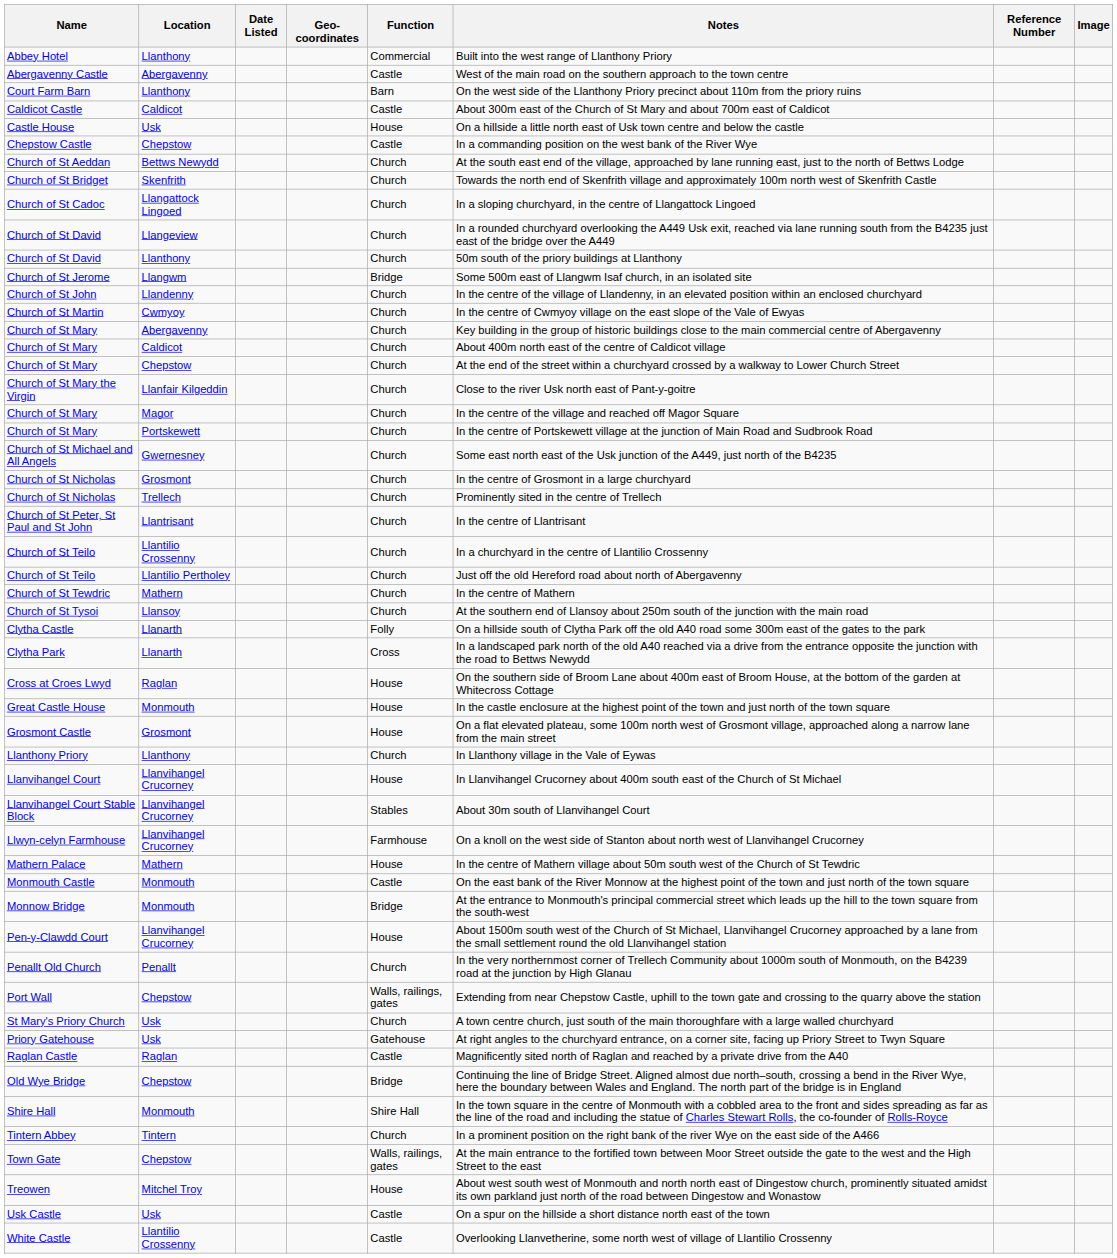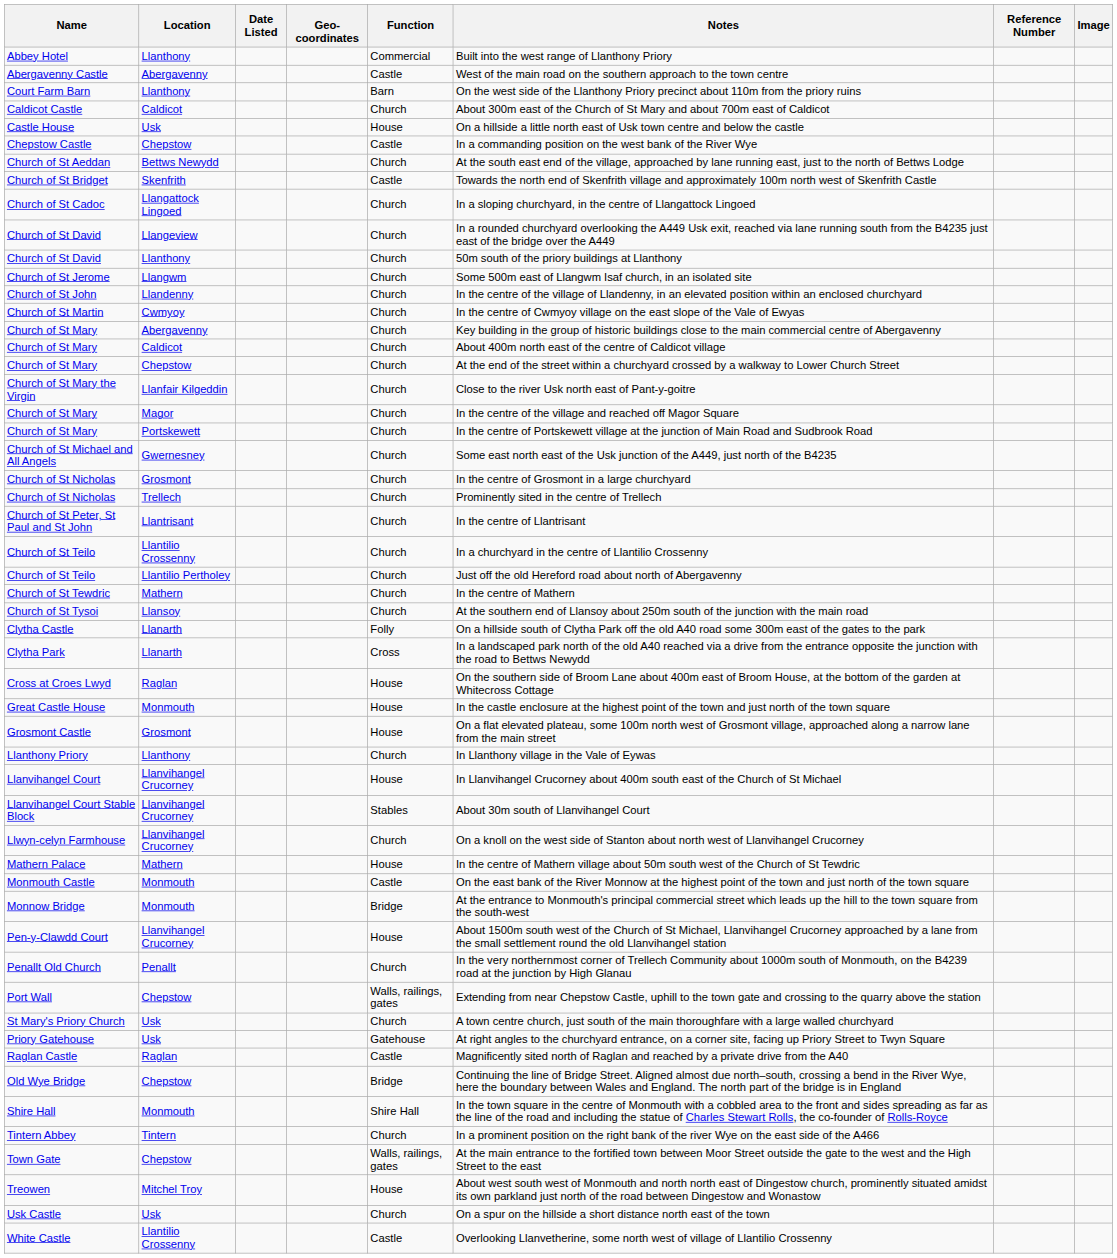 <table class="RM_table wikitable sortable plainlinks" style="width:100%; font-size:100%; margin-top:0.5em;">
 <tr>
 <th scope="col">Name</th>
 <th scope="col">Location</th>
 <th scope="col">Date Listed</th>
 <th scope="col" class="unsortable"><br>Geo-coordinates</th>
 <th scope="col">Function</th>
 <th scope="col" class="unsortable">Notes</th>
 <th scope="col">Reference Number</th>
 <th scope="col" class="unsortable">Image</th>
 </tr>
 <tr class="with_image; text-align: center">
 <td><a href='#'>Abbey Hotel</a></td>
 <td><a href='#'>Llanthony</a></td>
 <td></td>
 <td><br></td>
 <td>Commercial</td>
 <td>Built into the west range of Llanthony Priory</td>
 <td></td>
 <td></td>
 </tr>
 <tr class="with_image; text-align: center">
 <td><a href='#'>Abergavenny Castle</a></td>
 <td><a href='#'>Abergavenny</a></td>
 <td></td>
 <td><br></td>
 <td>Castle</td>
 <td>West of the main road on the southern approach to the town centre</td>
 <td></td>
 <td></td>
 </tr>
 <tr class="with_image; text-align: center">
 <td><a href='#'>Court Farm Barn</a></td>
 <td><a href='#'>Llanthony</a></td>
 <td></td>
 <td><br></td>
 <td>Barn</td>
 <td>On the west side of the Llanthony Priory precinct about 110m from the priory ruins</td>
 <td></td>
 <td></td>
 </tr>
 <tr class="with_image; text-align: center">
 <td><a href='#'>Caldicot Castle</a></td>
 <td><a href='#'>Caldicot</a></td>
 <td></td>
 <td><br></td>
-<td>Castle</td>
+<td>Church</td>
 <td>About 300m east of the Church of St Mary and about 700m east of Caldicot</td>
 <td></td>
 <td></td>
 </tr>
 <tr class="with_image; text-align: center">
 <td><a href='#'>Castle House</a></td>
 <td><a href='#'>Usk</a></td>
 <td></td>
 <td><br></td>
 <td>House</td>
 <td>On a hillside a little north east of Usk town centre and below the castle</td>
 <td></td>
 <td></td>
 </tr>
 <tr class="with_image; text-align: center">
 <td><a href='#'>Chepstow Castle</a></td>
 <td><a href='#'>Chepstow</a></td>
 <td></td>
 <td><br></td>
 <td>Castle</td>
 <td>In a commanding position on the west bank of the River Wye</td>
 <td></td>
 <td></td>
 </tr>
 <tr class="with_image; text-align: center">
 <td><a href='#'>Church of St Aeddan</a></td>
 <td><a href='#'>Bettws Newydd</a></td>
 <td></td>
 <td><br></td>
 <td>Church</td>
 <td>At the south east end of the village, approached by lane running east, just to the north of Bettws Lodge</td>
 <td></td>
 <td></td>
 </tr>
 <tr class="with_image; text-align: center">
 <td><a href='#'>Church of St Bridget</a></td>
 <td><a href='#'>Skenfrith</a></td>
 <td></td>
 <td><br></td>
-<td>Church</td>
+<td>Castle</td>
 <td>Towards the north end of Skenfrith village and approximately 100m north west of Skenfrith Castle</td>
 <td></td>
 <td></td>
 </tr>
 <tr class="with_image; text-align: center">
 <td><a href='#'>Church of St Cadoc</a></td>
 <td><a href='#'>Llangattock Lingoed</a></td>
 <td></td>
 <td><br></td>
 <td>Church</td>
 <td>In a sloping churchyard, in the centre of Llangattock Lingoed</td>
 <td></td>
 <td></td>
 </tr>
 <tr class="with_image; text-align: center">
 <td><a href='#'>Church of St David</a></td>
 <td><a href='#'>Llangeview</a></td>
 <td></td>
 <td><br></td>
 <td>Church</td>
 <td>In a rounded churchyard overlooking the A449 Usk exit, reached via lane running south from the B4235 just east of the bridge over the A449</td>
 <td></td>
 <td></td>
 </tr>
 <tr class="with_image; text-align: center">
 <td><a href='#'>Church of St David</a></td>
 <td><a href='#'>Llanthony</a></td>
 <td></td>
 <td><br></td>
 <td>Church</td>
 <td>50m south of the priory buildings at Llanthony</td>
 <td></td>
 <td></td>
 </tr>
 <tr class="with_image; text-align: center">
 <td><a href='#'>Church of St Jerome</a></td>
 <td><a href='#'>Llangwm</a></td>
 <td></td>
 <td><br></td>
-<td>Bridge</td>
+<td>Church</td>
 <td>Some 500m east of Llangwm Isaf church, in an isolated site</td>
 <td></td>
 <td></td>
 </tr>
 <tr class="with_image; text-align: center">
 <td><a href='#'>Church of St John</a></td>
 <td><a href='#'>Llandenny</a></td>
 <td></td>
 <td><br></td>
 <td>Church</td>
 <td>In the centre of the village of Llandenny, in an elevated position within an enclosed churchyard</td>
 <td></td>
 <td></td>
 </tr>
 <tr class="with_image; text-align: center">
 <td><a href='#'>Church of St Martin</a></td>
 <td><a href='#'>Cwmyoy</a></td>
 <td></td>
 <td><br></td>
 <td>Church</td>
 <td>In the centre of Cwmyoy village on the east slope of the Vale of Ewyas</td>
 <td></td>
 <td></td>
 </tr>
 <tr class="with_image; text-align: center">
 <td><a href='#'>Church of St Mary</a></td>
 <td><a href='#'>Abergavenny</a></td>
 <td></td>
 <td><br></td>
 <td>Church</td>
 <td>Key building in the group of historic buildings close to the main commercial centre of Abergavenny</td>
 <td></td>
 <td></td>
 </tr>
 <tr class="with_image; text-align: center">
 <td><a href='#'>Church of St Mary</a></td>
 <td><a href='#'>Caldicot</a></td>
 <td></td>
 <td><br></td>
 <td>Church</td>
 <td>About 400m north east of the centre of Caldicot village</td>
 <td></td>
 <td></td>
 </tr>
 <tr class="with_image; text-align: center">
 <td><a href='#'>Church of St Mary</a></td>
 <td><a href='#'>Chepstow</a></td>
 <td></td>
 <td><br></td>
 <td>Church</td>
 <td>At the end of the street within a churchyard crossed by a walkway to Lower Church Street</td>
 <td></td>
 <td></td>
 </tr>
 <tr class="with_image; text-align: center">
 <td><a href='#'>Church of St Mary the Virgin</a></td>
 <td><a href='#'>Llanfair Kilgeddin</a></td>
 <td></td>
 <td><br></td>
 <td>Church</td>
 <td>Close to the river Usk  north east of Pant-y-goitre</td>
 <td></td>
 <td></td>
 </tr>
 <tr class="with_image; text-align: center">
 <td><a href='#'>Church of St Mary</a></td>
 <td><a href='#'>Magor</a></td>
 <td></td>
 <td><br></td>
 <td>Church</td>
 <td>In the centre of the village and reached off Magor Square</td>
 <td></td>
 <td></td>
 </tr>
 <tr class="with_image; text-align: center">
 <td><a href='#'>Church of St Mary</a></td>
 <td><a href='#'>Portskewett</a></td>
 <td></td>
 <td><br></td>
 <td>Church</td>
 <td>In the centre of Portskewett village at the junction of Main Road and Sudbrook Road</td>
 <td></td>
 <td></td>
 </tr>
 <tr class="with_image; text-align: center">
 <td><a href='#'>Church of St Michael and All Angels</a></td>
 <td><a href='#'>Gwernesney</a></td>
 <td></td>
 <td><br></td>
 <td>Church</td>
 <td>Some  east north east of the Usk junction of the A449, just north of the B4235</td>
 <td></td>
 <td></td>
 </tr>
 <tr class="with_image; text-align: center">
 <td><a href='#'>Church of St Nicholas</a></td>
 <td><a href='#'>Grosmont</a></td>
 <td></td>
 <td><br></td>
 <td>Church</td>
 <td>In the centre of Grosmont in a large churchyard</td>
 <td></td>
 <td></td>
 </tr>
 <tr class="with_image; text-align: center">
 <td><a href='#'>Church of St Nicholas</a></td>
 <td><a href='#'>Trellech</a></td>
 <td></td>
 <td><br></td>
 <td>Church</td>
 <td>Prominently sited in the centre of Trellech</td>
 <td></td>
 <td></td>
 </tr>
 <tr class="with_image; text-align: center">
 <td><a href='#'>Church of St Peter, St Paul and St John</a></td>
 <td><a href='#'>Llantrisant</a></td>
 <td></td>
 <td><br></td>
 <td>Church</td>
 <td>In the centre of Llantrisant</td>
 <td></td>
 <td></td>
 </tr>
 <tr class="with_image; text-align: center">
 <td><a href='#'>Church of St Teilo</a></td>
 <td><a href='#'>Llantilio Crossenny</a></td>
 <td></td>
 <td><br></td>
 <td>Church</td>
 <td>In a churchyard in the centre of Llantilio Crossenny</td>
 <td></td>
 <td></td>
 </tr>
 <tr class="with_image; text-align: center">
 <td><a href='#'>Church of St Teilo</a></td>
 <td><a href='#'>Llantilio Pertholey</a></td>
 <td></td>
 <td><br></td>
 <td>Church</td>
 <td>Just off the old Hereford road about  north of Abergavenny</td>
 <td></td>
 <td></td>
 </tr>
 <tr class="with_image; text-align: center">
 <td><a href='#'>Church of St Tewdric</a></td>
 <td><a href='#'>Mathern</a></td>
 <td></td>
 <td><br></td>
 <td>Church</td>
 <td>In the centre of Mathern</td>
 <td></td>
 <td></td>
 </tr>
 <tr class="with_image; text-align: center">
 <td><a href='#'>Church of St Tysoi</a></td>
 <td><a href='#'>Llansoy</a></td>
 <td></td>
 <td><br></td>
 <td>Church</td>
 <td>At the southern end of Llansoy about 250m south of the junction with the main road</td>
 <td></td>
 <td></td>
 </tr>
 <tr class="with_image; text-align: center">
 <td><a href='#'>Clytha Castle</a></td>
 <td><a href='#'>Llanarth</a></td>
 <td></td>
 <td><br></td>
 <td>Folly</td>
 <td>On a hillside south of Clytha Park off the old A40 road some 300m east of the gates to the park</td>
 <td></td>
 <td></td>
 </tr>
 <tr class="with_image; text-align: center">
 <td><a href='#'>Clytha Park</a></td>
 <td><a href='#'>Llanarth</a></td>
 <td></td>
 <td><br></td>
 <td>Cross</td>
 <td>In a landscaped park north of the old A40 reached via a drive from the entrance opposite the junction with the road to Bettws Newydd</td>
 <td></td>
 <td></td>
 </tr>
 <tr class="with_image; text-align: center">
 <td><a href='#'>Cross at Croes Lwyd</a></td>
 <td><a href='#'>Raglan</a></td>
 <td></td>
 <td><br></td>
 <td>House</td>
 <td>On the southern side of Broom Lane about 400m east of Broom House, at the bottom of the garden at Whitecross Cottage</td>
 <td></td>
 <td></td>
 </tr>
 <tr class="with_image; text-align: center">
 <td><a href='#'>Great Castle House</a></td>
 <td><a href='#'>Monmouth</a></td>
 <td></td>
 <td><br></td>
 <td>House</td>
 <td>In the castle enclosure at the highest point of the town and just north of the town square</td>
 <td></td>
 <td></td>
 </tr>
 <tr class="with_image; text-align: center">
 <td><a href='#'>Grosmont Castle</a></td>
 <td><a href='#'>Grosmont</a></td>
 <td></td>
 <td><br></td>
 <td>House</td>
 <td>On a flat elevated plateau, some 100m north west of Grosmont village, approached along a narrow lane from the main street</td>
 <td></td>
 <td></td>
 </tr>
 <tr class="with_image; text-align: center">
 <td><a href='#'>Llanthony Priory</a></td>
 <td><a href='#'>Llanthony</a></td>
 <td></td>
 <td><br></td>
 <td>Church</td>
 <td>In Llanthony village in the Vale of Eywas</td>
 <td></td>
 <td></td>
 </tr>
 <tr class="with_image; text-align: center">
 <td><a href='#'>Llanvihangel Court</a></td>
 <td><a href='#'>Llanvihangel Crucorney</a></td>
 <td></td>
 <td><br></td>
 <td>House</td>
 <td>In Llanvihangel Crucorney about 400m south east of the Church of St Michael</td>
 <td></td>
 <td></td>
 </tr>
 <tr class="with_image; text-align: center">
 <td><a href='#'>Llanvihangel Court Stable Block</a></td>
 <td><a href='#'>Llanvihangel Crucorney</a></td>
 <td></td>
 <td><br></td>
 <td>Stables</td>
 <td>About 30m south of Llanvihangel Court</td>
 <td></td>
 <td></td>
 </tr>
 <tr class="with_image; text-align: center">
 <td><a href='#'>Llwyn-celyn Farmhouse</a></td>
 <td><a href='#'>Llanvihangel Crucorney</a></td>
 <td></td>
 <td><br></td>
-<td>Farmhouse</td>
+<td>Church</td>
 <td>On a knoll on the west side of Stanton about  north west of Llanvihangel Crucorney</td>
 <td></td>
 <td></td>
 </tr>
 <tr class="with_image; text-align: center">
 <td><a href='#'>Mathern Palace</a></td>
 <td><a href='#'>Mathern</a></td>
 <td></td>
 <td><br></td>
 <td>House</td>
 <td>In the centre of Mathern village about 50m south west of the Church of St Tewdric</td>
 <td></td>
 <td></td>
 </tr>
 <tr class="with_image; text-align: center">
 <td><a href='#'>Monmouth Castle</a></td>
 <td><a href='#'>Monmouth</a></td>
 <td></td>
 <td><br></td>
 <td>Castle</td>
 <td>On the east bank of the River Monnow at the highest point of the town and just north of the town square</td>
 <td></td>
 <td></td>
 </tr>
 <tr class="with_image; text-align: center">
 <td><a href='#'>Monnow Bridge</a></td>
 <td><a href='#'>Monmouth</a></td>
 <td></td>
 <td><br></td>
 <td>Bridge</td>
 <td>At the entrance to Monmouth's principal commercial street which leads up the hill to the town square from the south-west</td>
 <td></td>
 <td></td>
 </tr>
 <tr class="with_image; text-align: center">
 <td><a href='#'>Pen-y-Clawdd Court</a></td>
 <td><a href='#'>Llanvihangel Crucorney</a></td>
 <td></td>
 <td><br></td>
 <td>House</td>
 <td>About 1500m south west of the Church of St Michael, Llanvihangel Crucorney approached by a lane from the small settlement round the old Llanvihangel station</td>
 <td></td>
 <td></td>
 </tr>
 <tr class="with_image; text-align: center">
 <td><a href='#'>Penallt Old Church</a></td>
 <td><a href='#'>Penallt</a></td>
 <td></td>
 <td><br></td>
 <td>Church</td>
 <td>In the very northernmost corner of Trellech Community about 1000m south of Monmouth, on the B4239 road at the junction by High Glanau</td>
 <td></td>
 <td></td>
 </tr>
 <tr class="with_image; text-align: center">
 <td><a href='#'>Port Wall</a></td>
 <td><a href='#'>Chepstow</a></td>
 <td></td>
 <td><br></td>
 <td>Walls, railings, gates</td>
 <td>Extending from near Chepstow Castle, uphill to the town gate and crossing to the quarry above the station</td>
 <td></td>
 <td></td>
 </tr>
 <tr class="with_image; text-align: center">
 <td><a href='#'>St Mary's Priory Church</a></td>
 <td><a href='#'>Usk</a></td>
 <td></td>
 <td><br></td>
 <td>Church</td>
 <td>A town centre church, just south of the main thoroughfare with a large walled churchyard</td>
 <td></td>
 <td></td>
 </tr>
 <tr class="with_image; text-align: center">
 <td><a href='#'>Priory Gatehouse</a></td>
 <td><a href='#'>Usk</a></td>
 <td></td>
 <td><br></td>
 <td>Gatehouse</td>
 <td>At right angles to the churchyard entrance, on a corner site, facing up Priory Street to Twyn Square</td>
 <td></td>
 <td></td>
 </tr>
 <tr class="with_image; text-align: center">
 <td><a href='#'>Raglan Castle</a></td>
 <td><a href='#'>Raglan</a></td>
 <td></td>
 <td><br></td>
 <td>Castle</td>
 <td>Magnificently sited  north of Raglan and reached by a private drive from the A40</td>
 <td></td>
 <td></td>
 </tr>
 <tr class="with_image; text-align: center">
 <td><a href='#'>Old Wye Bridge</a></td>
 <td><a href='#'>Chepstow</a></td>
 <td></td>
 <td><br></td>
 <td>Bridge</td>
 <td>Continuing the line of Bridge Street. Aligned almost due north–south, crossing a bend in the River Wye, here the boundary between Wales and England. The north part of the bridge is in England</td>
 <td></td>
 <td></td>
 </tr>
 <tr class="with_image; text-align: center">
 <td><a href='#'>Shire Hall</a></td>
 <td><a href='#'>Monmouth</a></td>
 <td></td>
 <td><br></td>
 <td>Shire Hall</td>
 <td>In the town square in the centre of Monmouth with a cobbled area to the front and sides spreading as far as the line of the road and including the statue of <a href='#'>Charles Stewart Rolls</a>, the co-founder of <a href='#'>Rolls-Royce</a></td>
 <td></td>
 <td></td>
 </tr>
 <tr class="with_image; text-align: center">
 <td><a href='#'>Tintern Abbey</a></td>
 <td><a href='#'>Tintern</a></td>
 <td></td>
 <td><br></td>
 <td>Church</td>
 <td>In a prominent position on the right bank of the river Wye on the east side of the A466</td>
 <td></td>
 <td></td>
 </tr>
 <tr class="with_image; text-align: center">
 <td><a href='#'>Town Gate</a></td>
 <td><a href='#'>Chepstow</a></td>
 <td></td>
 <td><br></td>
 <td>Walls, railings, gates</td>
 <td>At the main entrance to the fortified town between Moor Street outside the gate to the west and the High Street to the east</td>
 <td></td>
 <td></td>
 </tr>
 <tr class="with_image; text-align: center">
 <td><a href='#'>Treowen</a></td>
 <td><a href='#'>Mitchel Troy</a></td>
 <td></td>
 <td><br></td>
 <td>House</td>
 <td>About  west south west of Monmouth and  north north east of Dingestow church, prominently situated amidst its own parkland just north of the road between Dingestow and Wonastow</td>
 <td></td>
 <td></td>
 </tr>
 <tr class="with_image; text-align: center">
 <td><a href='#'>Usk Castle</a></td>
 <td><a href='#'>Usk</a></td>
 <td></td>
 <td><br></td>
-<td>Castle</td>
+<td>Church</td>
 <td>On a spur on the hillside a short distance north east of the town</td>
 <td></td>
 <td></td>
 </tr>
 <tr class="with_image; text-align: center">
 <td><a href='#'>White Castle</a></td>
 <td><a href='#'>Llantilio Crossenny</a></td>
 <td></td>
 <td><br></td>
 <td>Castle</td>
 <td>Overlooking Llanvetherine, some  north west of village of Llantilio Crossenny</td>
 <td></td>
 <td></td>
 </tr>
 </table>
